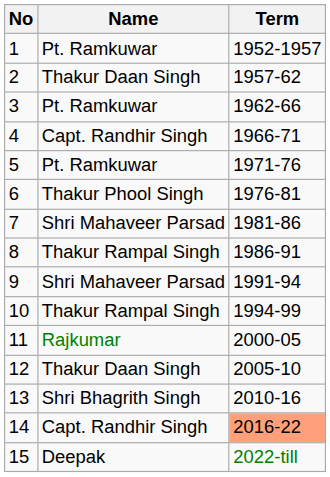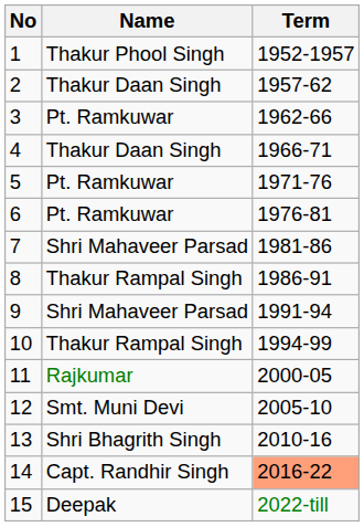 <table class="wikitable">
 <tr>
 <th>No</th>
 <th>Name</th>
 <th>Term</th>
 </tr>
 <tr>
 <td>1</td>
-<td>Pt. Ramkuwar</td>
+<td>Thakur Phool Singh</td>
 <td>1952-1957</td>
 </tr>
 <tr>
 <td>2</td>
 <td>Thakur Daan Singh</td>
 <td>1957-62</td>
 </tr>
 <tr>
 <td>3</td>
 <td>Pt. Ramkuwar</td>
 <td>1962-66</td>
 </tr>
 <tr>
 <td>4</td>
-<td>Capt. Randhir Singh</td>
+<td>Thakur Daan Singh</td>
 <td>1966-71</td>
 </tr>
 <tr>
 <td>5</td>
 <td>Pt. Ramkuwar</td>
 <td>1971-76</td>
 </tr>
 <tr>
 <td>6</td>
-<td>Thakur Phool Singh</td>
+<td>Pt. Ramkuwar</td>
 <td>1976-81</td>
 </tr>
 <tr>
 <td>7</td>
 <td>Shri Mahaveer Parsad</td>
 <td>1981-86</td>
 </tr>
 <tr>
 <td>8</td>
 <td>Thakur Rampal Singh</td>
 <td>1986-91</td>
 </tr>
 <tr>
 <td>9</td>
 <td>Shri Mahaveer Parsad</td>
 <td>1991-94</td>
 </tr>
 <tr>
 <td>10</td>
 <td>Thakur Rampal Singh</td>
 <td>1994-99</td>
 </tr>
 <tr>
 <td>11</td>
 <td style="color:green">Rajkumar</td>
 <td>2000-05</td>
 </tr>
 <tr>
 <td>12</td>
-<td>Thakur Daan Singh</td>
+<td>Smt. Muni Devi</td>
 <td>2005-10</td>
 </tr>
 <tr>
 <td>13</td>
 <td>Shri Bhagrith Singh</td>
 <td>2010-16</td>
 </tr>
 <tr>
 <td>14</td>
 <td>Capt. Randhir Singh</td>
 <td style="background: lightsalmon;">2016-22</td>
 </tr>
 <tr>
 <td>15</td>
 <td>Deepak</td>
 <td style="color:green">2022-till</td>
 </tr>
 </table>
